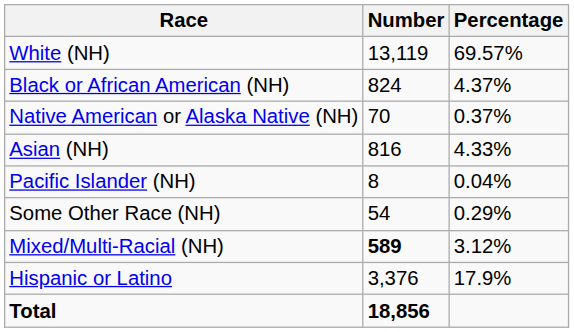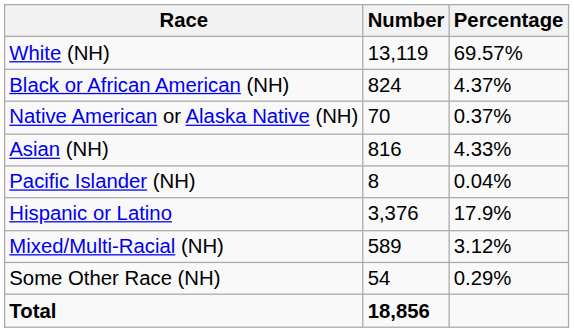 <table class="wikitable">
 <tr>
 <th>Race</th>
 <th>Number</th>
 <th>Percentage</th>
 </tr>
 <tr>
 <td><a href='#'>White</a> (NH)</td>
 <td>13,119</td>
 <td>69.57%</td>
 </tr>
 <tr>
 <td><a href='#'>Black or African American</a> (NH)</td>
 <td>824</td>
 <td>4.37%</td>
 </tr>
 <tr>
 <td><a href='#'>Native American</a> or <a href='#'>Alaska Native</a> (NH)</td>
 <td>70</td>
 <td>0.37%</td>
 </tr>
 <tr>
 <td><a href='#'>Asian</a> (NH)</td>
 <td>816</td>
 <td>4.33%</td>
 </tr>
 <tr>
 <td><a href='#'>Pacific Islander</a> (NH)</td>
 <td>8</td>
 <td>0.04%</td>
 </tr>
 <tr>
+<td><a href='#'>Hispanic or Latino</a></td>
+<td>3,376</td>
+<td>17.9%</td>
+</tr>
+<tr>
+<td><a href='#'>Mixed/Multi-Racial</a> (NH)</td>
+<td>589</td>
+<td>3.12%</td>
+</tr>
+<tr>
 <td>Some Other Race (NH)</td>
 <td>54</td>
 <td>0.29%</td>
-</tr>
-<tr>
-<td><a href='#'>Mixed/Multi-Racial</a> (NH)</td>
-<td><strong>589</strong></td>
-<td>3.12%</td>
-</tr>
-<tr>
-<td><a href='#'>Hispanic or Latino</a></td>
-<td>3,376</td>
-<td>17.9%</td>
 </tr>
 <tr>
 <td><strong>Total</strong></td>
 <td><strong>18,856</strong></td>
 <td></td>
 </tr>
 </table>
